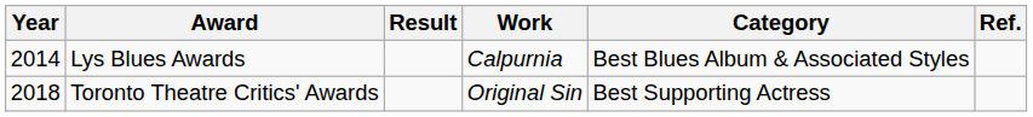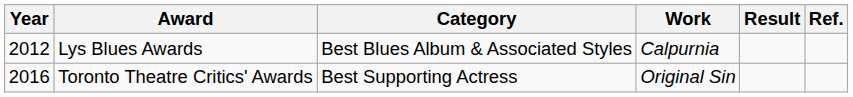 <table class="wikitable">
 <tr>
 <th>Year</th>
 <th>Award</th>
+<th>Category</th>
+<th>Work</th>
 <th>Result</th>
-<th>Work</th>
-<th>Category</th>
 <th>Ref.</th>
 </tr>
 <tr>
-<td>2014</td>
+<td>2012</td>
 <td>Lys Blues Awards</td>
+<td>Best Blues Album & Associated Styles</td>
+<td><em>Calpurnia</em></td>
 <td></td>
-<td><em>Calpurnia</em></td>
-<td>Best Blues Album & Associated Styles</td>
 <td></td>
 </tr>
 <tr>
-<td>2018</td>
+<td>2016</td>
 <td>Toronto Theatre Critics' Awards</td>
+<td>Best Supporting Actress</td>
+<td><em>Original Sin</em></td>
 <td></td>
-<td><em>Original Sin</em></td>
-<td>Best Supporting Actress</td>
 <td></td>
 </tr>
 </table>
